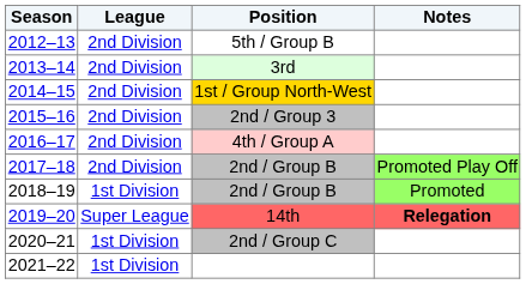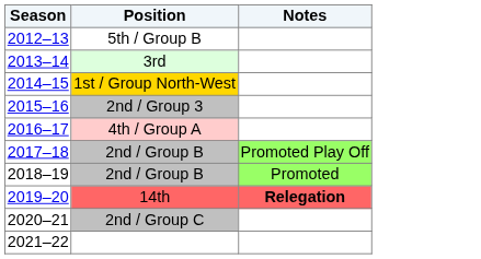 <table border="1" cellpadding="2" style="border-collapse:collapse; text-align:center; font-size:normal;">
 <tr style="background:#f0f6fa;">
 <th>Season</th>
-<th>League</th>
 <th>Position</th>
 <th>Notes</th>
 </tr>
 <tr>
 <td><a href='#'>2012–13</a></td>
-<td><a href='#'>2nd Division</a></td>
 <td>5th / Group B</td>
 <td></td>
 </tr>
 <tr>
 <td><a href='#'>2013–14</a></td>
-<td><a href='#'>2nd Division</a></td>
 <td bgcolor=#DDFFDD>3rd</td>
 <td></td>
 </tr>
 <tr>
 <td><a href='#'>2014–15</a></td>
-<td><a href='#'>2nd Division</a></td>
 <td bgcolor=gold>1st / Group North-West</td>
 <td></td>
 </tr>
 <tr>
 <td><a href='#'>2015–16</a></td>
-<td><a href='#'>2nd Division</a></td>
 <td bgcolor=silver>2nd / Group 3</td>
 <td></td>
 </tr>
 <tr>
 <td><a href='#'>2016–17</a></td>
-<td><a href='#'>2nd Division</a></td>
 <td bgcolor="#FFCCCC">4th / Group A</td>
 <td></td>
 </tr>
 <tr>
 <td><a href='#'>2017–18</a></td>
-<td><a href='#'>2nd Division</a></td>
 <td bgcolor=silver>2nd / Group B</td>
 <td bgcolor=99FF66>Promoted Play Off </td>
 </tr>
 <tr>
 <td>2018–19</td>
-<td><a href='#'>1st Division</a></td>
 <td bgcolor=silver>2nd / Group B</td>
 <td bgcolor=99FF66>Promoted</td>
 </tr>
 <tr>
 <td><a href='#'>2019–20</a></td>
-<td><a href='#'>Super League</a></td>
 <td bgcolor=FF6666>14th</td>
 <td bgcolor=FF6666><strong>Relegation </strong></td>
 </tr>
 <tr>
 <td>2020–21</td>
-<td><a href='#'>1st Division</a></td>
 <td bgcolor=silver>2nd / Group C</td>
 <td></td>
 </tr>
 <tr>
 <td>2021–22</td>
-<td><a href='#'>1st Division</a></td>
 <td></td>
 <td></td>
 </tr>
 </table>
